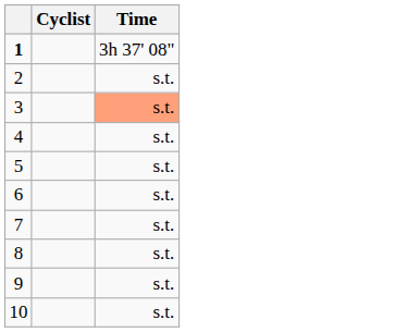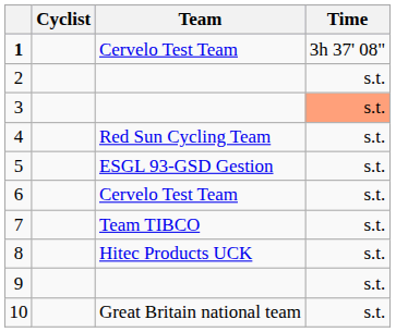 <table class="wikitable">
 <tr style="background:#ccccff;">
 <th></th>
 <th>Cyclist</th>
+<th>Team</th>
 <th>Time</th>
 </tr>
 <tr>
 <td align=center><strong>1</strong></td>
 <td></td>
+<td><a href='#'>Cervelo Test Team</a></td>
 <td align=right>3h 37' 08"</td>
 </tr>
 <tr>
 <td align=center>2</td>
+<td></td>
 <td></td>
 <td align=right>s.t.</td>
 </tr>
 <tr>
 <td align=center>3</td>
 <td></td>
+<td></td>
 <td align=right style="background: lightsalmon;">s.t.</td>
 </tr>
 <tr>
 <td align=center>4</td>
 <td></td>
+<td><a href='#'>Red Sun Cycling Team</a></td>
 <td align=right>s.t.</td>
 </tr>
 <tr>
 <td align=center>5</td>
 <td></td>
+<td><a href='#'>ESGL 93-GSD Gestion</a></td>
 <td align=right>s.t.</td>
 </tr>
 <tr>
 <td align=center>6</td>
 <td></td>
+<td><a href='#'>Cervelo Test Team</a></td>
 <td align=right>s.t.</td>
 </tr>
 <tr>
 <td align=center>7</td>
 <td></td>
+<td><a href='#'>Team TIBCO</a></td>
 <td align=right>s.t.</td>
 </tr>
 <tr>
 <td align=center>8</td>
 <td></td>
+<td><a href='#'>Hitec Products UCK</a></td>
 <td align=right>s.t.</td>
 </tr>
 <tr>
 <td align=center>9</td>
+<td></td>
 <td></td>
 <td align=right>s.t.</td>
 </tr>
 <tr>
 <td align=center>10</td>
 <td></td>
+<td>Great Britain national team</td>
 <td align=right>s.t.</td>
 </tr>
 </table>
